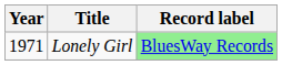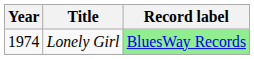 <table class="wikitable sortable">
 <tr>
 <th>Year</th>
 <th>Title</th>
 <th>Record label</th>
 </tr>
 <tr>
-<td>1971</td>
+<td>1974</td>
 <td><em>Lonely Girl</em></td>
 <td style="background: lightgreen; text-align:center;"><a href='#'>BluesWay Records</a></td>
 </tr>
 <tr>
 </tr>
 </table>
